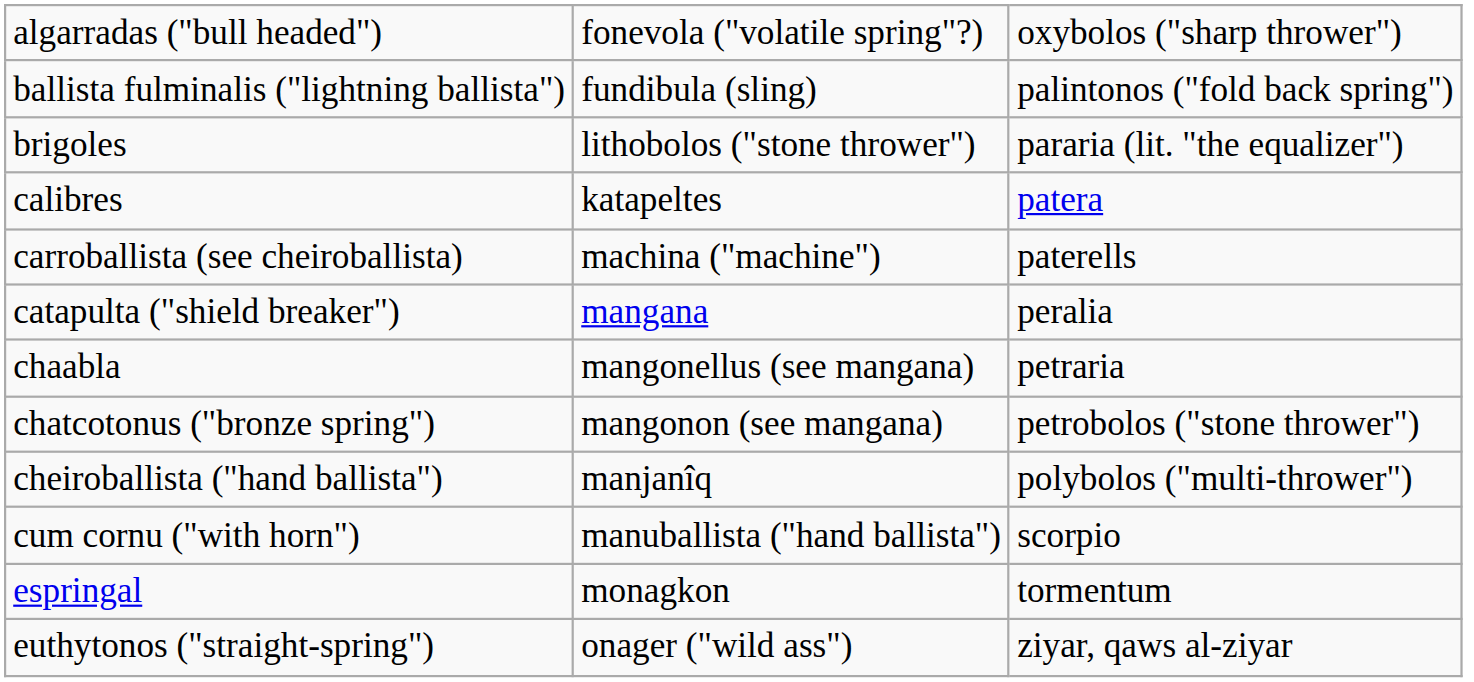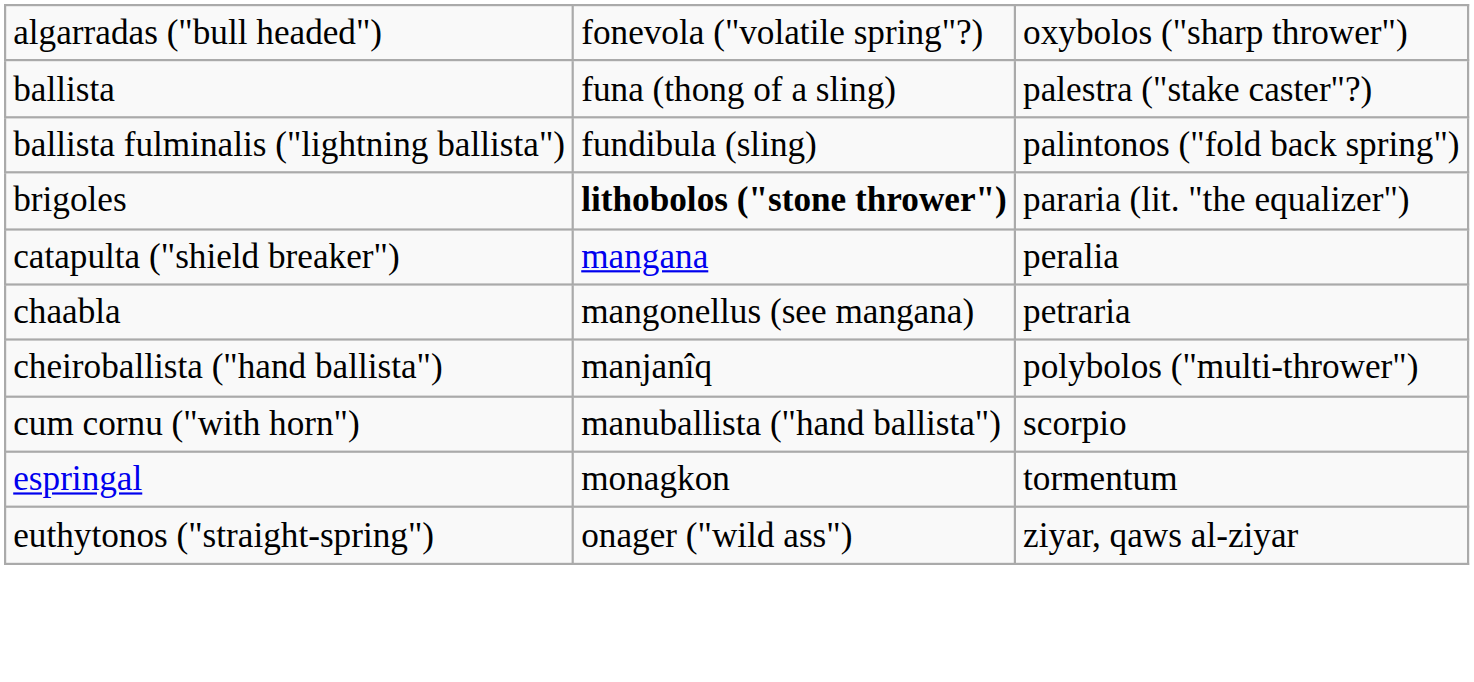 <table class="wikitable">
 <tr>
 <td>algarradas ("bull headed")</td>
 <td>fonevola ("volatile spring"?)</td>
 <td>oxybolos ("sharp thrower")</td>
+</tr>
+<tr>
+<td>ballista</td>
+<td>funa (thong of a sling)</td>
+<td>palestra ("stake caster"?)</td>
 </tr>
 <tr>
 <td>ballista fulminalis ("lightning ballista")</td>
 <td>fundibula (sling)</td>
 <td>palintonos ("fold back spring")</td>
 </tr>
 <tr>
 <td>brigoles</td>
-<td>lithobolos ("stone thrower")</td>
+<td><strong>lithobolos ("stone thrower")</strong></td>
 <td>pararia (lit. "the equalizer")</td>
-</tr>
-<tr>
-<td>calibres</td>
-<td>katapeltes</td>
-<td><a href='#'>patera</a></td>
-</tr>
-<tr>
-<td>carroballista (see cheiroballista)</td>
-<td>machina ("machine")</td>
-<td>paterells</td>
 </tr>
 <tr>
 <td>catapulta ("shield breaker")</td>
 <td><a href='#'>mangana</a></td>
 <td>peralia</td>
 </tr>
 <tr>
 <td>chaabla</td>
 <td>mangonellus (see mangana)</td>
 <td>petraria</td>
-</tr>
-<tr>
-<td>chatcotonus ("bronze spring")</td>
-<td>mangonon (see mangana)</td>
-<td>petrobolos ("stone thrower")</td>
 </tr>
 <tr>
 <td>cheiroballista ("hand ballista")</td>
 <td>manjanîq</td>
 <td>polybolos ("multi-thrower")</td>
 </tr>
 <tr>
 <td>cum cornu ("with horn")</td>
 <td>manuballista ("hand ballista")</td>
 <td>scorpio</td>
 </tr>
 <tr>
 <td><a href='#'>espringal</a></td>
 <td>monagkon</td>
 <td>tormentum</td>
 </tr>
 <tr>
 <td>euthytonos ("straight-spring")</td>
 <td>onager ("wild ass")</td>
 <td>ziyar, qaws al-ziyar</td>
 </tr>
 </table>
